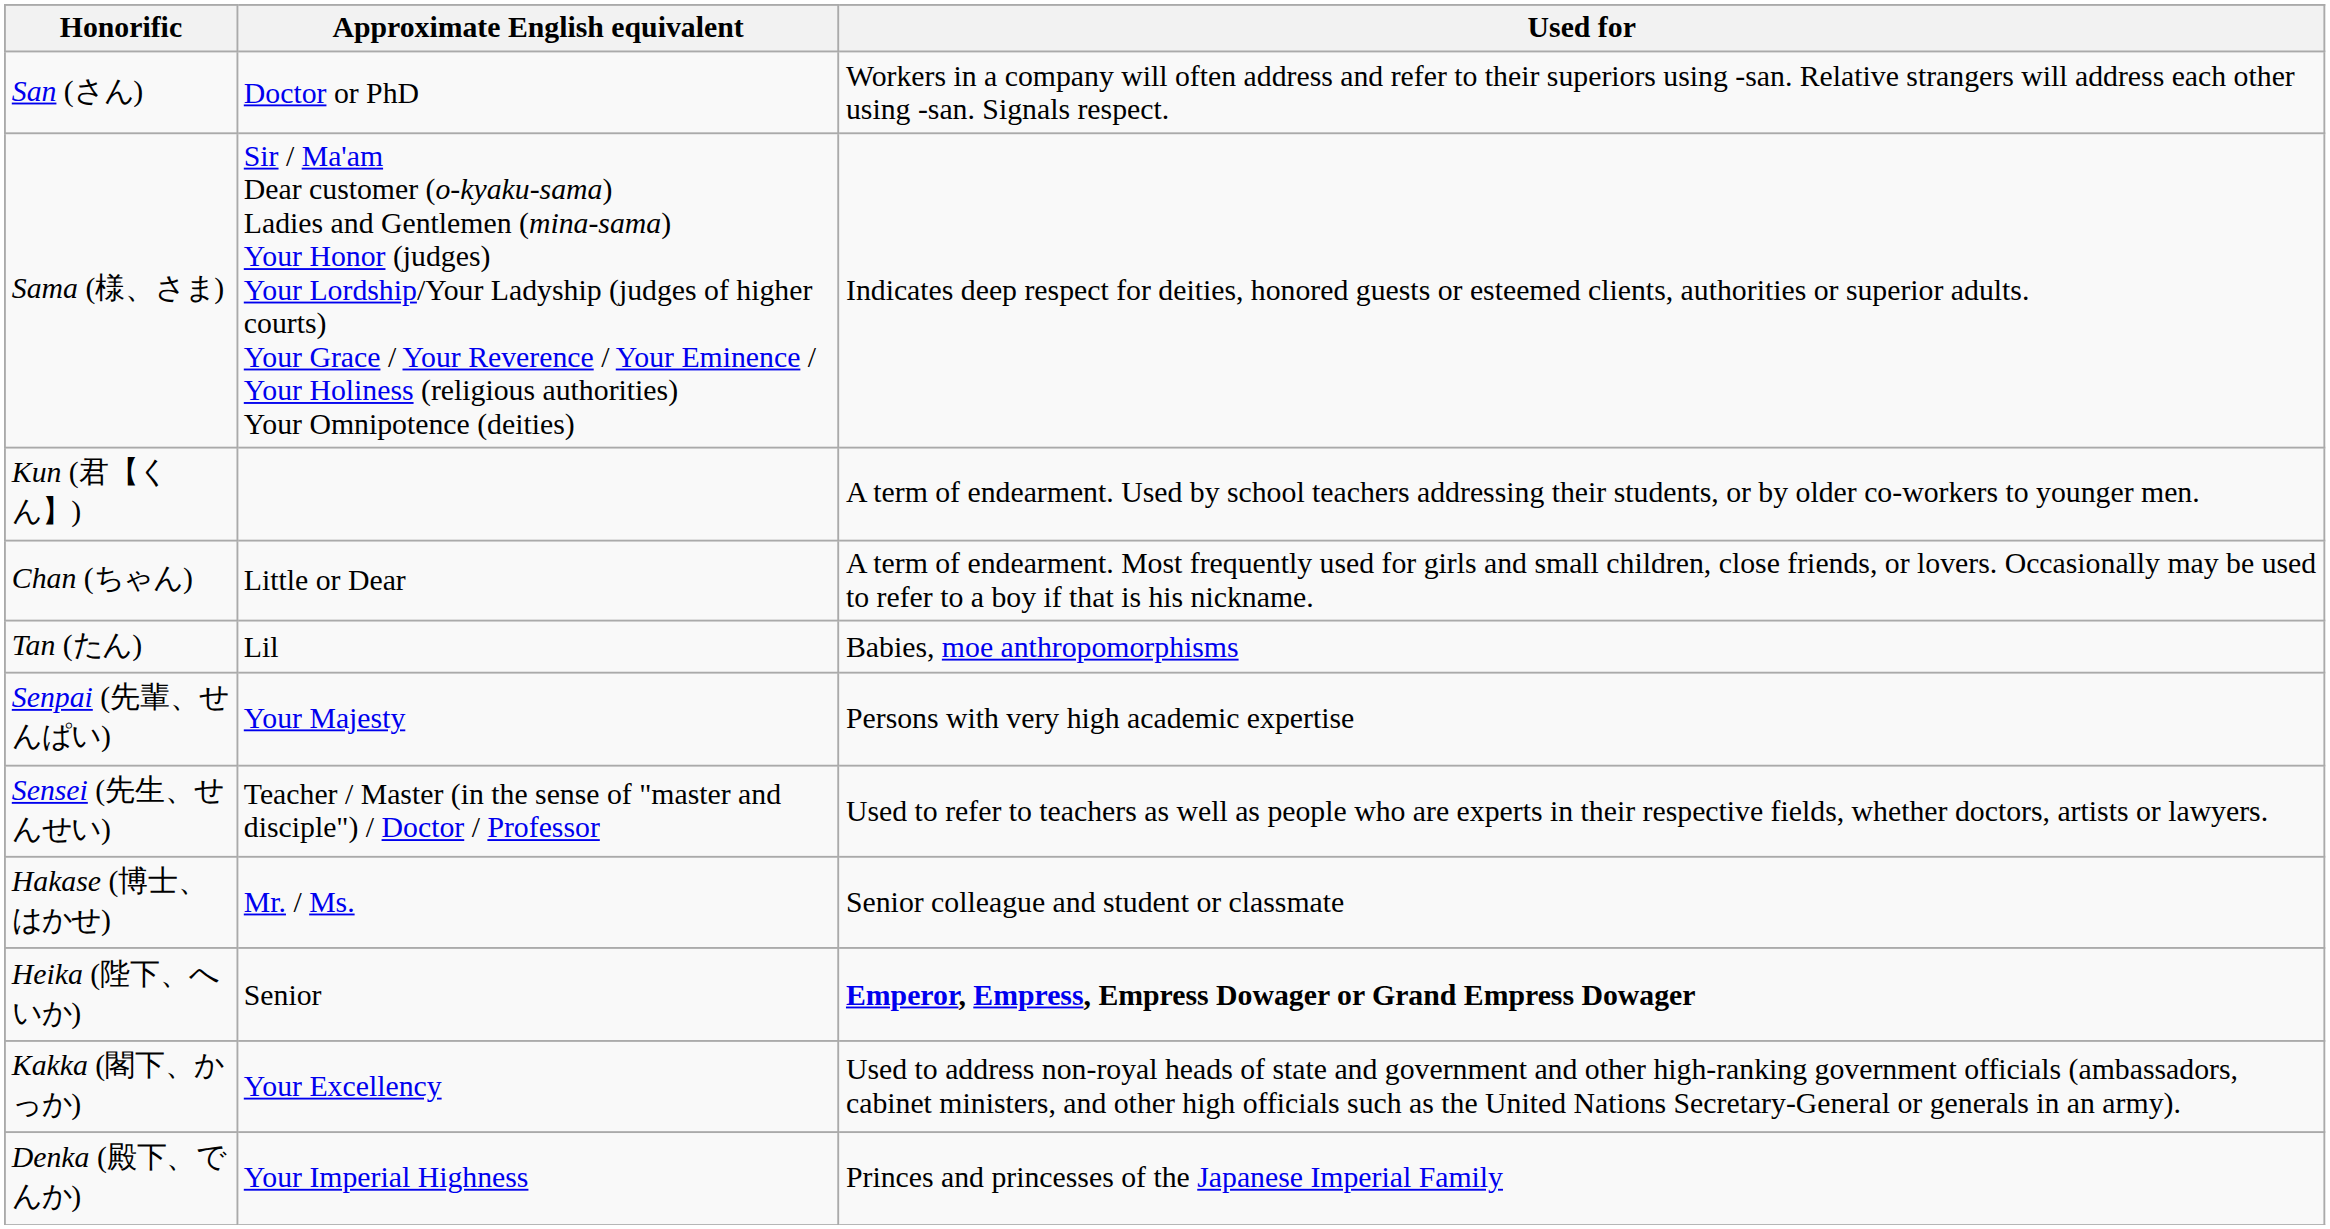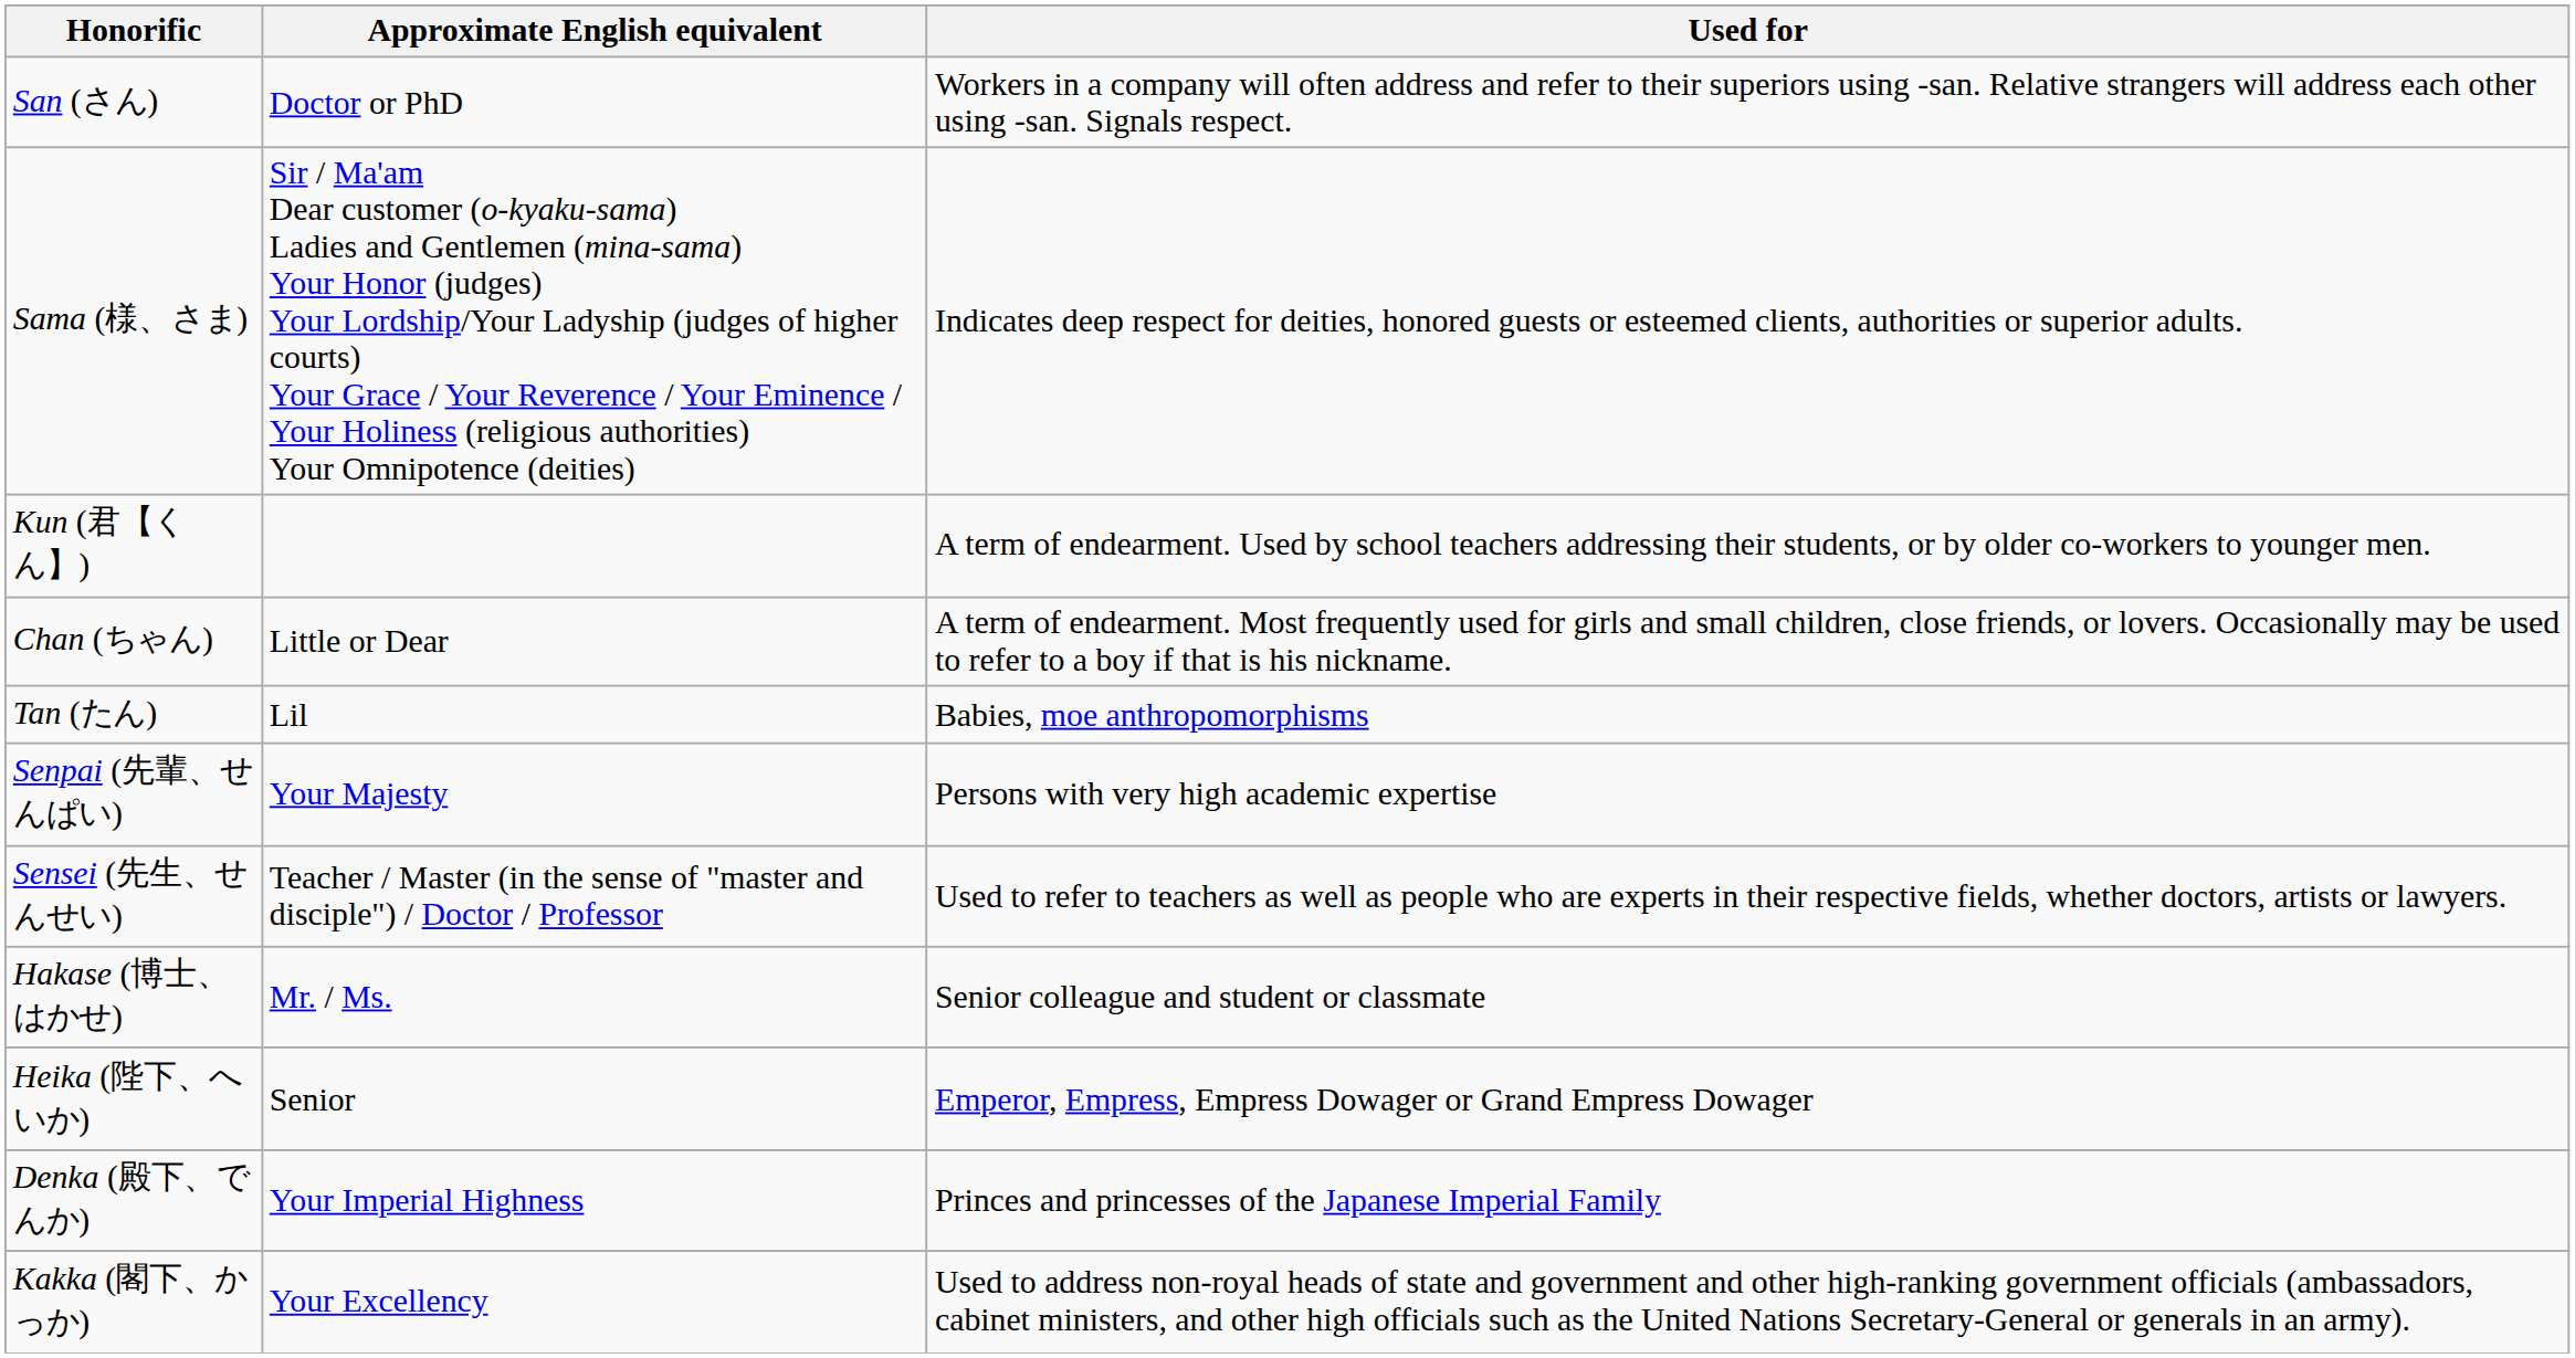 <table class="wikitable">
 <tr>
 <th>Honorific</th>
 <th>Approximate English equivalent</th>
 <th>Used for</th>
 </tr>
 <tr>
 <td><em><a href='#'>San</a></em> (さん)</td>
 <td><a href='#'>Doctor</a> or PhD</td>
 <td>Workers in a company will often address and refer to their superiors using -san.  Relative strangers will address each other using -san.  Signals respect.</td>
 </tr>
 <tr>
 <td><em>Sama</em> (様、さま)</td>
 <td><a href='#'>Sir</a> / <a href='#'>Ma'am</a><br>Dear customer (<em>o-kyaku-sama</em>)<br>Ladies and Gentlemen (<em>mina-sama</em>)<br><a href='#'>Your Honor</a> (judges)<br><a href='#'>Your Lordship</a>/Your Ladyship (judges of higher courts)<br><a href='#'>Your Grace</a> / <a href='#'>Your Reverence</a> / <a href='#'>Your Eminence</a> / <a href='#'>Your Holiness</a> (religious authorities)<br>Your Omnipotence (deities)</td>
 <td>Indicates deep respect for deities, honored guests or esteemed clients, authorities or superior adults.</td>
 </tr>
 <tr>
 <td><em>Kun</em> (君【くん】)</td>
 <td></td>
 <td>A term of endearment.  Used by school teachers addressing their students, or by older co-workers to younger men.</td>
 </tr>
 <tr>
 <td><em>Chan</em> (ちゃん)</td>
 <td>Little or Dear</td>
 <td>A term of endearment.  Most frequently used for girls and small children, close friends, or lovers. Occasionally may be used to refer to a boy if that is his nickname.</td>
 </tr>
 <tr>
 <td><em>Tan</em> (たん)</td>
 <td>Lil</td>
 <td>Babies, <a href='#'>moe anthropomorphisms</a></td>
 </tr>
 <tr>
 <td><em><a href='#'>Senpai</a></em> (先輩、せんぱい)</td>
 <td><a href='#'>Your Majesty</a></td>
 <td>Persons with very high academic expertise</td>
 </tr>
 <tr>
 <td><em><a href='#'>Sensei</a></em> (先生、せんせい)</td>
 <td>Teacher / Master (in the sense of "master and disciple") / <a href='#'>Doctor</a> / <a href='#'>Professor</a></td>
 <td>Used to refer to teachers as well as people who are experts in their respective fields, whether doctors, artists or lawyers.</td>
 </tr>
 <tr>
 <td><em>Hakase</em> (博士、はかせ)</td>
 <td><a href='#'>Mr.</a> / <a href='#'>Ms.</a></td>
 <td>Senior colleague and student or classmate</td>
 </tr>
 <tr>
 <td><em>Heika</em> (陛下、へいか)</td>
 <td>Senior</td>
-<td><strong><a href='#'>Emperor</a>, <a href='#'>Empress</a>, Empress Dowager or Grand Empress Dowager</strong></td>
+<td><a href='#'>Emperor</a>, <a href='#'>Empress</a>, Empress Dowager or Grand Empress Dowager</td>
+</tr>
+<tr>
+<td><em>Denka</em> (殿下、でんか)</td>
+<td><a href='#'>Your Imperial Highness</a></td>
+<td>Princes and princesses of the <a href='#'>Japanese Imperial Family</a></td>
 </tr>
 <tr>
 <td><em>Kakka</em> (閣下、かっか)</td>
 <td><a href='#'>Your Excellency</a></td>
 <td>Used to address non-royal heads of state and government and other high-ranking government officials (ambassadors, cabinet ministers, and other high officials such as the United Nations Secretary-General or generals in an army).</td>
 </tr>
-<tr>
-<td><em>Denka</em> (殿下、でんか)</td>
-<td><a href='#'>Your Imperial Highness</a></td>
-<td>Princes and princesses of the <a href='#'>Japanese Imperial Family</a></td>
-</tr>
 </table>
